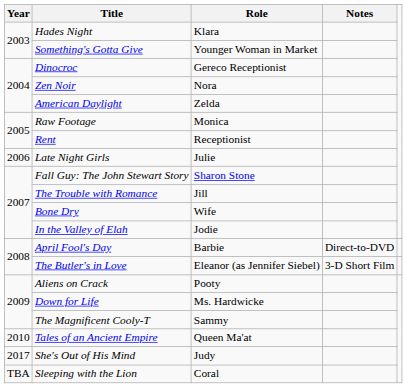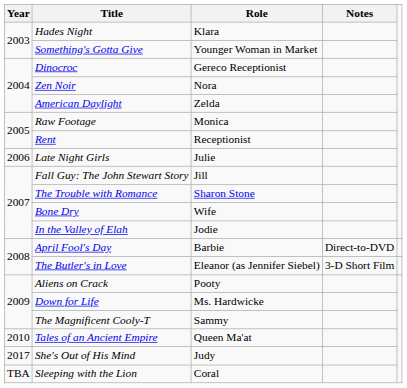 <table class="wikitable sortable">
 <tr>
 <th>Year</th>
 <th>Title</th>
 <th>Role</th>
 <th>Notes</th>
 </tr>
 <tr>
 <td rowspan="2">2003</td>
 <td><em>Hades Night</em></td>
 <td>Klara</td>
 <td></td>
 </tr>
 <tr>
 <td><a href='#'><em>Something's Gotta Give</em></a></td>
 <td>Younger Woman in Market</td>
 <td></td>
 </tr>
 <tr>
 <td rowspan="3">2004</td>
 <td><em><a href='#'>Dinocroc</a></em></td>
 <td>Gereco Receptionist</td>
 <td></td>
 </tr>
 <tr>
 <td><em><a href='#'>Zen Noir</a></em></td>
 <td>Nora</td>
 <td></td>
 </tr>
 <tr>
 <td><em><a href='#'>American Daylight</a></em></td>
 <td>Zelda</td>
 <td></td>
 </tr>
 <tr>
 <td rowspan="2">2005</td>
 <td><em>Raw Footage</em></td>
 <td>Monica</td>
 <td></td>
 </tr>
 <tr>
 <td><a href='#'><em>Rent</em></a></td>
 <td>Receptionist</td>
 <td></td>
 </tr>
 <tr>
 <td>2006</td>
 <td><em>Late Night Girls</em></td>
 <td>Julie</td>
 <td></td>
 </tr>
 <tr>
 <td rowspan="4">2007</td>
 <td><em>Fall Guy: The John Stewart Story</em></td>
-<td><a href='#'>Sharon Stone</a></td>
+<td>Jill</td>
 <td></td>
 </tr>
 <tr>
 <td><em><a href='#'>The Trouble with Romance</a></em></td>
-<td>Jill</td>
+<td><a href='#'>Sharon Stone</a></td>
 <td></td>
 </tr>
 <tr>
 <td><em><a href='#'>Bone Dry</a></em></td>
 <td>Wife</td>
 <td></td>
 </tr>
 <tr>
 <td><em><a href='#'>In the Valley of Elah</a></em></td>
 <td>Jodie</td>
 <td></td>
 </tr>
 <tr>
 <td rowspan="2">2008</td>
 <td><a href='#'><em>April Fool's Day</em></a></td>
 <td>Barbie</td>
 <td>Direct-to-DVD</td>
 <td></td>
 </tr>
 <tr>
 <td><a href='#'><em>The Butler's in Love</em></a></td>
 <td>Eleanor (as Jennifer Siebel)</td>
 <td>3-D Short Film</td>
 <td></td>
 </tr>
 <tr>
 <td rowspan="3">2009</td>
 <td><em>Aliens on Crack</em></td>
 <td>Pooty</td>
 <td></td>
 </tr>
 <tr>
 <td><a href='#'><em>Down for Life</em></a></td>
 <td>Ms. Hardwicke</td>
 <td></td>
 </tr>
 <tr>
 <td><em>The Magnificent Cooly-T</em></td>
 <td>Sammy</td>
 <td></td>
 </tr>
 <tr>
 <td>2010</td>
 <td><em><a href='#'>Tales of an Ancient Empire</a></em></td>
 <td>Queen Ma'at</td>
 <td></td>
 </tr>
 <tr>
 <td>2017</td>
 <td><em>She's Out of His Mind</em></td>
 <td>Judy</td>
 <td></td>
 </tr>
 <tr>
 <td>TBA</td>
 <td><em>Sleeping with the Lion</em></td>
 <td>Coral</td>
 <td></td>
 </tr>
 </table>
